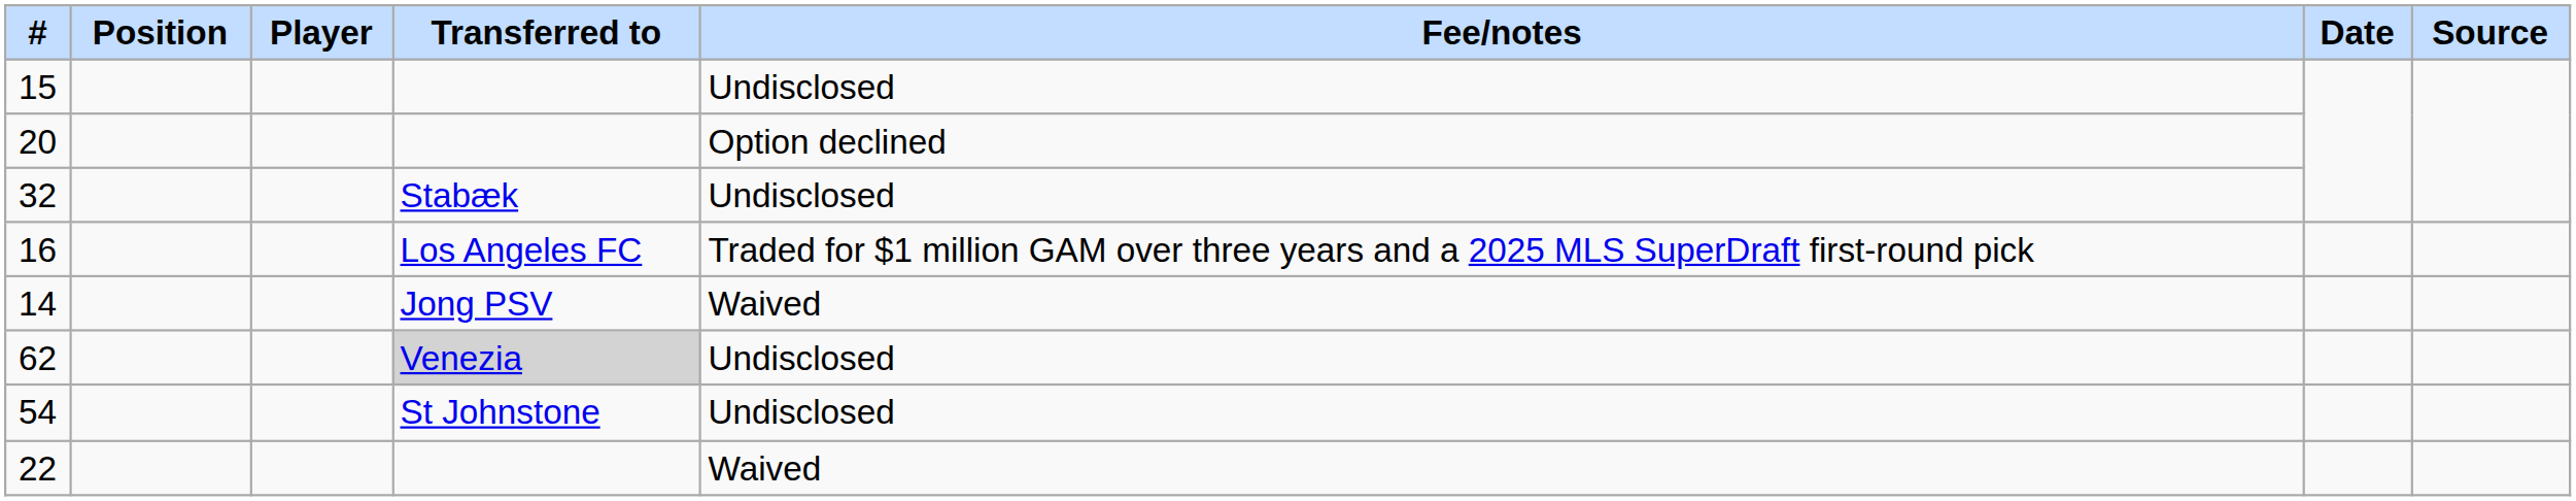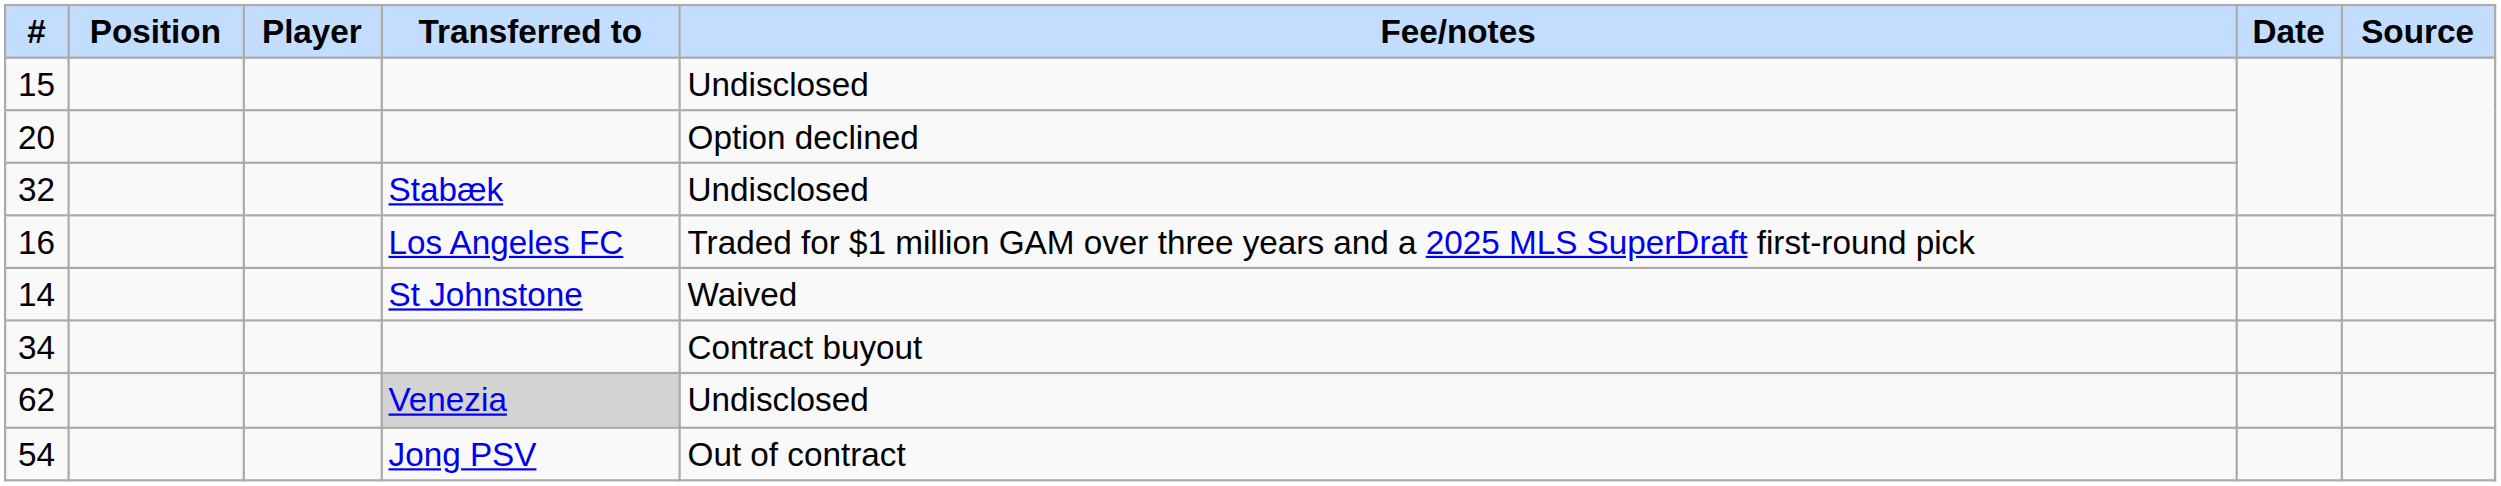 <table class="wikitable sortable" style="width:90%; text-align:center; font-size:95%; text-align:left;">
 <tr>
 <th style="background:#c2ddff;">#</th>
 <th style="background:#c2ddff;">Position</th>
 <th style="background:#c2ddff;">Player</th>
 <th style="background:#c2ddff;">Transferred to</th>
 <th style="background:#c2ddff;">Fee/notes</th>
 <th style="background:#c2ddff;">Date</th>
 <th style="background:#c2ddff;">Source</th>
 </tr>
 <tr>
 <td align=center>15</td>
 <td align=center></td>
 <td></td>
 <td></td>
 <td>Undisclosed</td>
 <td rowspan=3></td>
 <td rowspan=3></td>
 </tr>
 <tr>
 <td align=center>20</td>
 <td align=center></td>
 <td></td>
 <td></td>
 <td>Option declined</td>
 </tr>
 <tr>
 <td align=center>32</td>
 <td align=center></td>
 <td></td>
 <td><a href='#'>Stabæk</a></td>
 <td>Undisclosed</td>
 </tr>
 <tr>
 <td align=center>16</td>
 <td align=center></td>
 <td></td>
 <td> <a href='#'>Los Angeles FC</a></td>
 <td>Traded for $1 million GAM over three years and a <a href='#'>2025 MLS SuperDraft</a> first-round pick</td>
 <td></td>
 <td></td>
 </tr>
 <tr>
 <td align=center>14</td>
 <td align=center></td>
 <td></td>
-<td> <a href='#'>Jong PSV</a></td>
+<td> <a href='#'>St Johnstone</a></td>
 <td>Waived</td>
+<td></td>
+<td></td>
+</tr>
+<tr>
+<td align=center>34</td>
+<td align=center></td>
+<td></td>
+<td></td>
+<td>Contract buyout</td>
 <td></td>
 <td></td>
 </tr>
 <tr>
 <td align=center>62</td>
 <td align=center></td>
 <td></td>
 <td style="background: lightgrey;"> <a href='#'>Venezia</a></td>
 <td>Undisclosed</td>
 <td></td>
 <td></td>
 </tr>
 <tr>
 <td align=center>54</td>
 <td align=center></td>
 <td></td>
-<td> <a href='#'>St Johnstone</a></td>
-<td>Undisclosed</td>
-<td></td>
-<td></td>
-</tr>
-<tr>
-<td align=center>22</td>
-<td align=center></td>
-<td></td>
-<td></td>
-<td>Waived</td>
+<td> <a href='#'>Jong PSV</a></td>
+<td>Out of contract</td>
 <td></td>
 <td></td>
 </tr>
 </table>
